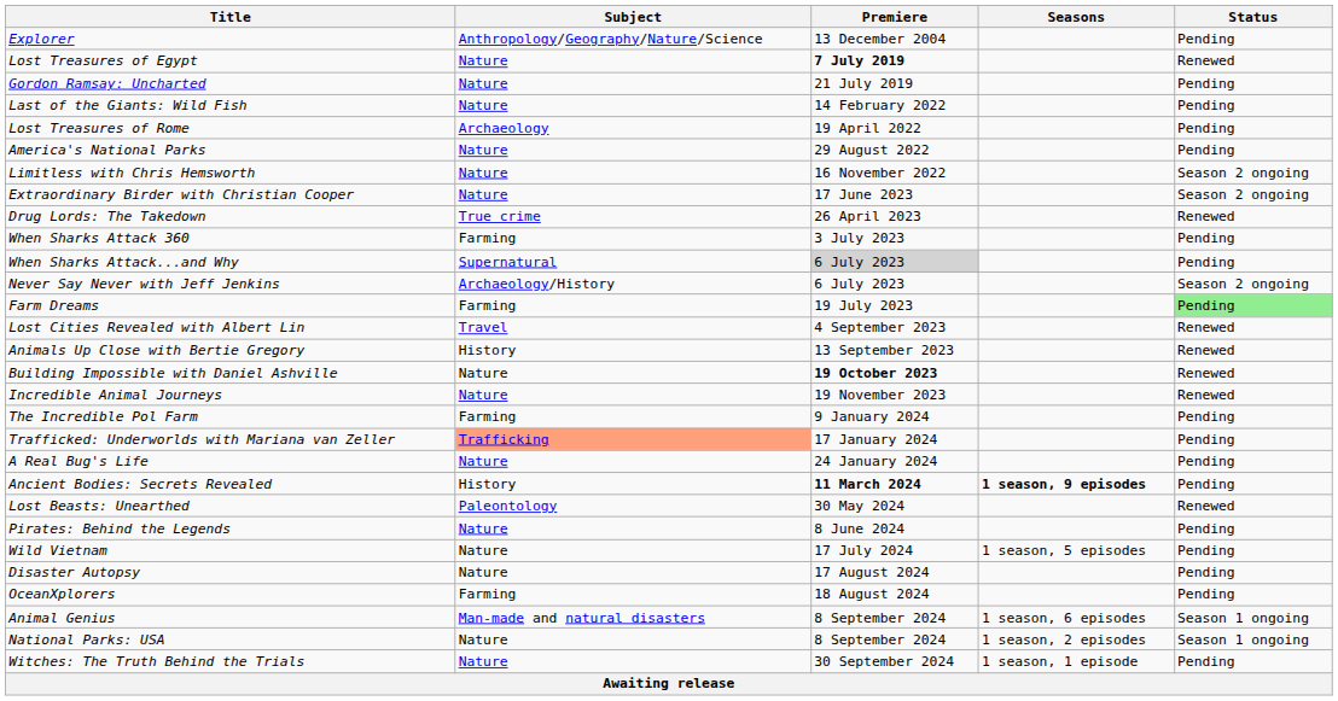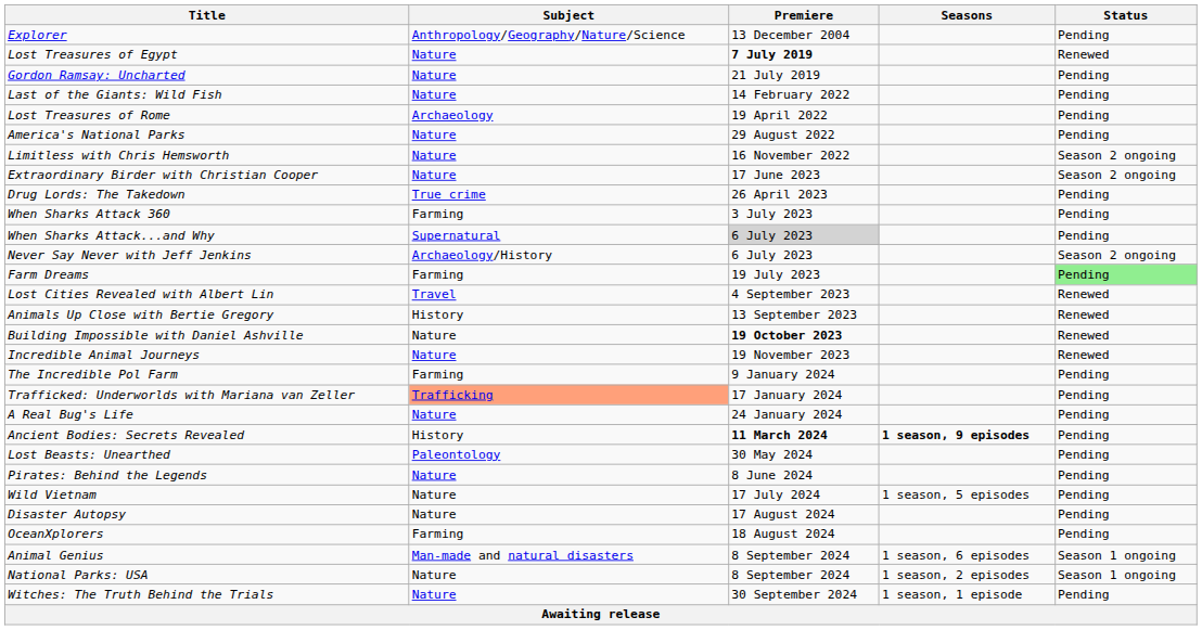 <table class="wikitable sortable" style="width:100%;">
 <tr>
 <th>Title</th>
 <th>Subject</th>
 <th>Premiere</th>
 <th>Seasons</th>
 <th>Status</th>
 </tr>
 <tr>
 <td><em><a href='#'>Explorer</a></em></td>
 <td><a href='#'>Anthropology</a>/<a href='#'>Geography</a>/<a href='#'>Nature</a>/Science</td>
 <td>13 December 2004</td>
 <td></td>
 <td>Pending</td>
 </tr>
 <tr>
 <td><em>Lost Treasures of Egypt</em></td>
 <td><a href='#'>Nature</a></td>
 <td><strong>7 July 2019</strong></td>
 <td></td>
 <td>Renewed</td>
 </tr>
 <tr>
 <td><em><a href='#'>Gordon Ramsay: Uncharted</a></em></td>
 <td><a href='#'>Nature</a></td>
 <td>21 July 2019</td>
 <td></td>
 <td>Pending</td>
 </tr>
 <tr>
 <td><em>Last of the Giants: Wild Fish</em></td>
 <td><a href='#'>Nature</a></td>
 <td>14 February 2022</td>
 <td></td>
 <td>Pending</td>
 </tr>
 <tr>
 <td><em>Lost Treasures of Rome</em></td>
 <td><a href='#'>Archaeology</a></td>
 <td>19 April 2022</td>
 <td></td>
 <td>Pending</td>
 </tr>
 <tr>
 <td><em>America's National Parks</em></td>
 <td><a href='#'>Nature</a></td>
 <td>29 August 2022</td>
 <td></td>
 <td>Pending</td>
 </tr>
 <tr>
 <td><em>Limitless with Chris Hemsworth</em></td>
 <td><a href='#'>Nature</a></td>
 <td>16 November 2022</td>
 <td></td>
 <td>Season 2 ongoing</td>
 </tr>
 <tr>
 <td><em>Extraordinary Birder with Christian Cooper</em></td>
 <td><a href='#'>Nature</a></td>
 <td>17 June 2023</td>
 <td></td>
 <td>Season 2 ongoing</td>
 </tr>
 <tr>
 <td><em>Drug Lords: The Takedown</em></td>
 <td><a href='#'>True crime</a></td>
 <td>26 April 2023</td>
 <td></td>
-<td>Renewed</td>
+<td>Pending</td>
 </tr>
 <tr>
 <td><em>When Sharks Attack 360</em></td>
 <td>Farming</td>
 <td>3 July 2023</td>
 <td></td>
 <td>Pending</td>
 </tr>
 <tr>
 <td><em>When Sharks Attack...and Why</em></td>
 <td><a href='#'>Supernatural</a></td>
 <td style="background: lightgrey;">6 July 2023</td>
 <td></td>
 <td>Pending</td>
 </tr>
 <tr>
 <td><em>Never Say Never with Jeff Jenkins</em></td>
 <td><a href='#'>Archaeology</a>/History</td>
 <td>6 July 2023</td>
 <td></td>
 <td>Season 2 ongoing</td>
 </tr>
 <tr>
 <td><em>Farm Dreams</em></td>
 <td>Farming</td>
 <td>19 July 2023</td>
 <td></td>
 <td style="background: lightgreen;">Pending</td>
 </tr>
 <tr>
 <td><em>Lost Cities Revealed with Albert Lin</em></td>
 <td><a href='#'>Travel</a></td>
 <td>4 September 2023</td>
 <td></td>
 <td>Renewed</td>
 </tr>
 <tr>
 <td><em>Animals Up Close with Bertie Gregory</em></td>
 <td>History</td>
 <td>13 September 2023</td>
 <td></td>
 <td>Renewed</td>
 </tr>
 <tr>
 <td><em>Building Impossible with Daniel Ashville</em></td>
 <td>Nature</td>
 <td><strong>19 October 2023</strong></td>
 <td></td>
 <td>Renewed</td>
 </tr>
 <tr>
 <td><em>Incredible Animal Journeys</em></td>
 <td><a href='#'>Nature</a></td>
 <td>19 November 2023</td>
 <td></td>
 <td>Renewed</td>
 </tr>
 <tr>
 <td><em>The Incredible Pol Farm</em></td>
 <td>Farming</td>
 <td>9 January 2024</td>
 <td></td>
 <td>Pending</td>
 </tr>
 <tr>
 <td><em>Trafficked: Underworlds with Mariana van Zeller</em></td>
 <td style="background: lightsalmon;"><a href='#'>Trafficking</a></td>
 <td>17 January 2024</td>
 <td></td>
 <td>Pending</td>
 </tr>
 <tr>
 <td><em>A Real Bug's Life</em></td>
 <td><a href='#'>Nature</a></td>
 <td>24 January 2024</td>
 <td></td>
 <td>Pending</td>
 </tr>
 <tr>
 <td><em>Ancient Bodies: Secrets Revealed</em></td>
 <td>History</td>
 <td><strong>11 March 2024</strong></td>
 <td><strong>1 season, 9 episodes</strong></td>
 <td>Pending</td>
 </tr>
 <tr>
 <td><em>Lost Beasts: Unearthed</em></td>
 <td><a href='#'>Paleontology</a></td>
 <td>30 May 2024</td>
 <td></td>
-<td>Renewed</td>
+<td>Pending</td>
 </tr>
 <tr>
 <td><em>Pirates: Behind the Legends</em></td>
 <td><a href='#'>Nature</a></td>
 <td>8 June 2024</td>
 <td></td>
 <td>Pending</td>
 </tr>
 <tr>
 <td><em>Wild Vietnam</em></td>
 <td>Nature</td>
 <td>17 July 2024</td>
 <td>1 season, 5 episodes</td>
 <td>Pending</td>
 </tr>
 <tr>
 <td><em>Disaster Autopsy</em></td>
 <td>Nature</td>
 <td>17 August 2024</td>
 <td></td>
 <td>Pending</td>
 </tr>
 <tr>
 <td><em>OceanXplorers</em></td>
 <td>Farming</td>
 <td>18 August 2024</td>
 <td></td>
 <td>Pending</td>
 </tr>
 <tr>
 <td><em>Animal Genius</em></td>
 <td><a href='#'>Man-made</a> and <a href='#'>natural disasters</a></td>
 <td>8 September 2024</td>
 <td>1 season, 6 episodes</td>
 <td>Season 1 ongoing</td>
 </tr>
 <tr>
 <td><em>National Parks: USA</em></td>
 <td>Nature</td>
 <td>8 September 2024</td>
 <td>1 season, 2 episodes</td>
 <td>Season 1 ongoing</td>
 </tr>
 <tr>
 <td><em>Witches: The Truth Behind the Trials</em></td>
 <td><a href='#'>Nature</a></td>
 <td>30 September 2024</td>
 <td>1 season, 1 episode</td>
 <td>Pending</td>
 </tr>
 <tr>
 <th colspan="5">Awaiting release</th>
 </tr>
 </table>
